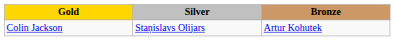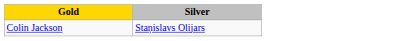 <table class="wikitable" style="text-align:left">
 <tr align="center">
 <td width=200 bgcolor=gold><strong>Gold</strong></td>
 <td width=200 bgcolor=silver><strong>Silver</strong></td>
-<td width=200 bgcolor=CC9966><strong>Bronze</strong></td>
 </tr>
 <tr>
 <td><a href='#'>Colin Jackson</a><br><em></em></td>
 <td><a href='#'>Staņislavs Olijars</a><br><em></em></td>
-<td><a href='#'>Artur Kohutek</a><br><em></em></td>
 </tr>
 </table>
